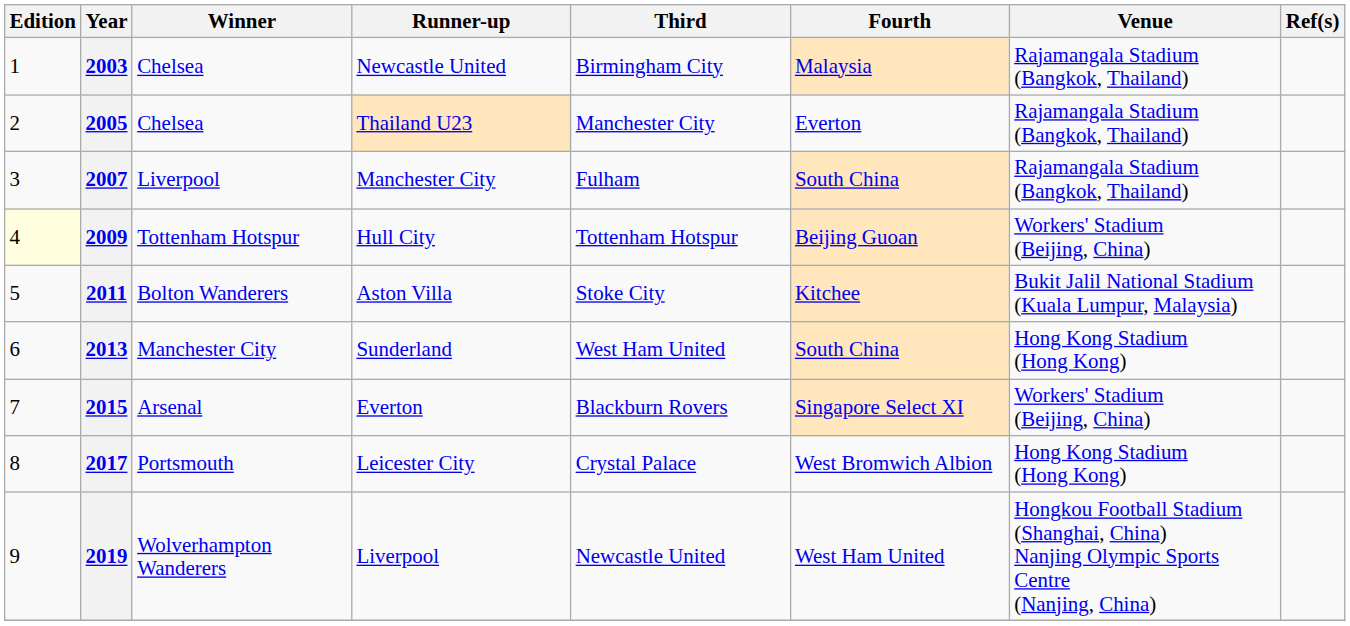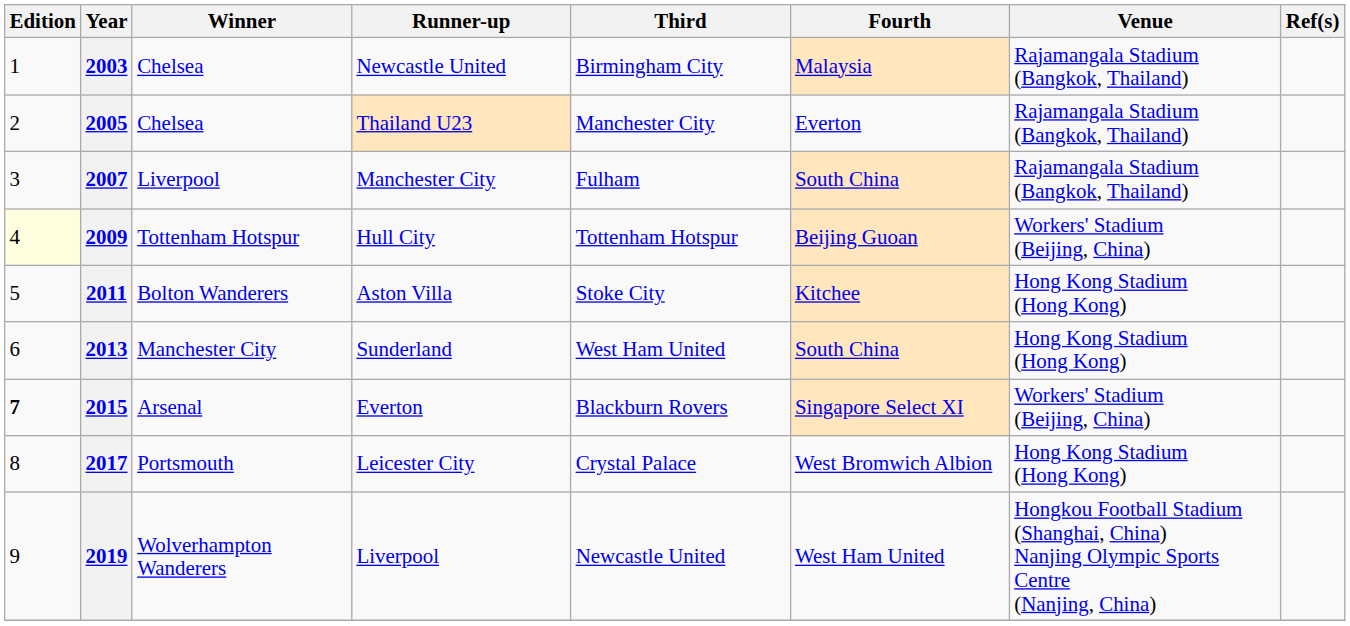 <table class="wikitable plainrowheaders sortable">
 <tr>
 <th>Edition</th>
 <th>Year</th>
 <th style="width:160px;">Winner</th>
 <th style="width:160px;">Runner-up</th>
 <th style="width:160px;">Third</th>
 <th style="width:160px;">Fourth</th>
 <th style="width:200px;">Venue</th>
 <th class="unsortable">Ref(s)</th>
 </tr>
 <tr>
 <td>1</td>
 <th scope="row"><a href='#'>2003</a></th>
 <td><a href='#'>Chelsea</a></td>
 <td><a href='#'>Newcastle United</a></td>
 <td><a href='#'>Birmingham City</a></td>
 <td style="background:#FFE6BD"><a href='#'>Malaysia</a></td>
 <td><a href='#'>Rajamangala Stadium</a> (<a href='#'>Bangkok</a>, <a href='#'>Thailand</a>)</td>
 <td></td>
 </tr>
 <tr>
 <td>2</td>
 <th scope="row"><a href='#'>2005</a></th>
 <td><a href='#'>Chelsea</a> </td>
 <td style="background:#FFE6BD"><a href='#'>Thailand U23</a></td>
 <td><a href='#'>Manchester City</a></td>
 <td><a href='#'>Everton</a></td>
 <td><a href='#'>Rajamangala Stadium</a> (<a href='#'>Bangkok</a>, <a href='#'>Thailand</a>)</td>
 <td></td>
 </tr>
 <tr>
 <td>3</td>
 <th scope="row"><a href='#'>2007</a></th>
 <td><a href='#'>Liverpool</a></td>
 <td><a href='#'>Manchester City</a></td>
 <td><a href='#'>Fulham</a></td>
 <td style="background:#FFE6BD"><a href='#'>South China</a></td>
 <td><a href='#'>Rajamangala Stadium</a> (<a href='#'>Bangkok</a>, <a href='#'>Thailand</a>)</td>
 <td></td>
 </tr>
 <tr>
 <td style="background: lightyellow;">4</td>
 <th scope="row"><a href='#'>2009</a></th>
 <td><a href='#'>Tottenham Hotspur</a></td>
 <td><a href='#'>Hull City</a></td>
 <td><a href='#'>Tottenham Hotspur</a></td>
 <td style="background:#FFE6BD"><a href='#'>Beijing Guoan</a></td>
 <td><a href='#'>Workers' Stadium</a><br>(<a href='#'>Beijing</a>, <a href='#'>China</a>)</td>
 <td></td>
 </tr>
 <tr>
 <td>5</td>
 <th scope="row"><a href='#'>2011</a></th>
 <td><a href='#'>Bolton Wanderers</a></td>
 <td><a href='#'>Aston Villa</a></td>
 <td><a href='#'>Stoke City</a></td>
 <td style="background:#FFE6BD"><a href='#'>Kitchee</a></td>
-<td><a href='#'>Bukit Jalil National Stadium</a> (<a href='#'>Kuala Lumpur</a>, <a href='#'>Malaysia</a>)</td>
+<td><a href='#'>Hong Kong Stadium</a><br>(<a href='#'>Hong Kong</a>)</td>
 <td></td>
 </tr>
 <tr>
 <td>6</td>
 <th scope="row"><a href='#'>2013</a></th>
 <td><a href='#'>Manchester City</a></td>
 <td><a href='#'>Sunderland</a></td>
 <td><a href='#'>West Ham United</a></td>
 <td style="background:#FFE6BD"><a href='#'>South China</a> </td>
 <td><a href='#'>Hong Kong Stadium</a><br>(<a href='#'>Hong Kong</a>)</td>
 <td></td>
 </tr>
 <tr>
-<td>7</td>
+<td><strong>7</strong></td>
 <th scope="row"><a href='#'>2015</a></th>
 <td><a href='#'>Arsenal</a></td>
 <td><a href='#'>Everton</a></td>
 <td><a href='#'>Blackburn Rovers</a></td>
 <td style="background:#FFE6BD"><a href='#'>Singapore Select XI</a></td>
 <td><a href='#'>Workers' Stadium</a><br>(<a href='#'>Beijing</a>, <a href='#'>China</a>)</td>
 <td></td>
 </tr>
 <tr>
 <td>8</td>
 <th scope="row"><a href='#'>2017</a></th>
 <td><a href='#'>Portsmouth</a></td>
 <td><a href='#'>Leicester City</a></td>
 <td><a href='#'>Crystal Palace</a></td>
 <td><a href='#'>West Bromwich Albion</a></td>
 <td><a href='#'>Hong Kong Stadium</a><br>(<a href='#'>Hong Kong</a>)</td>
 <td></td>
 </tr>
 <tr>
 <td>9</td>
 <th scope="row"><a href='#'>2019</a></th>
 <td><a href='#'>Wolverhampton Wanderers</a></td>
 <td><a href='#'>Liverpool</a></td>
 <td><a href='#'>Newcastle United</a></td>
 <td><a href='#'>West Ham United</a></td>
 <td><a href='#'>Hongkou Football Stadium</a><br>(<a href='#'>Shanghai</a>, <a href='#'>China</a>)<br><a href='#'>Nanjing Olympic Sports Centre</a><br>(<a href='#'>Nanjing</a>, <a href='#'>China</a>)</td>
 <td></td>
 </tr>
 <tr>
 </tr>
 </table>
